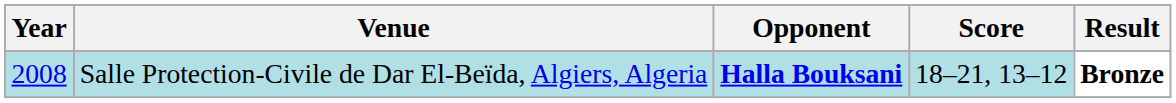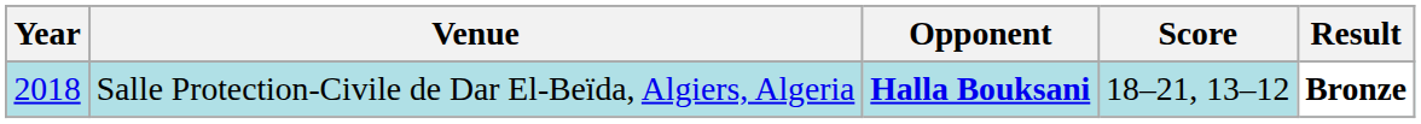 <table class="sortable wikitable" style="font-size: 90%;">
 <tr>
 <th>Year</th>
 <th>Venue</th>
 <th>Opponent</th>
 <th>Score</th>
 <th>Result</th>
 </tr>
 <tr style="background:#B0E0E6">
-<td align="center"><a href='#'>2008</a></td>
+<td align="center"><a href='#'>2018</a></td>
 <td align="left">Salle Protection-Civile de Dar El-Beïda, <a href='#'>Algiers, Algeria</a></td>
 <td align="left"><strong> <a href='#'>Halla Bouksani</a></strong></td>
 <td align="left">18–21, 13–12</td>
 <td style="text-align:left; background:white"> <strong>Bronze</strong></td>
 </tr>
 </table>
